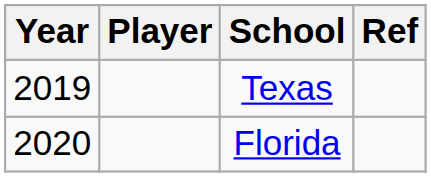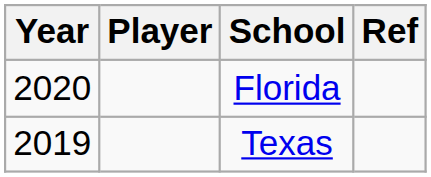 <table class="wikitable sortable plainrowheaders" style="text-align:center;">
 <tr>
 <th scope="col">Year</th>
 <th scope="col">Player</th>
 <th scope="col">School</th>
 <th scope="col" class="unsortable">Ref</th>
 </tr>
 <tr>
+<td>2020</td>
+<td></td>
+<td><a href='#'>Florida</a></td>
+<td></td>
+</tr>
+<tr>
 <td>2019</td>
 <td></td>
 <td><a href='#'>Texas</a></td>
 <td></td>
 </tr>
-<tr>
-<td>2020</td>
-<td></td>
-<td><a href='#'>Florida</a></td>
-<td></td>
-</tr>
 </table>
